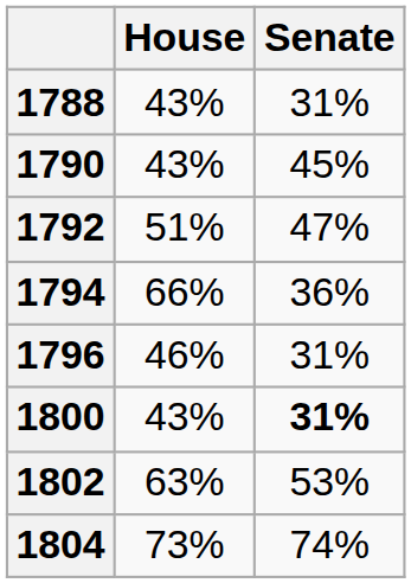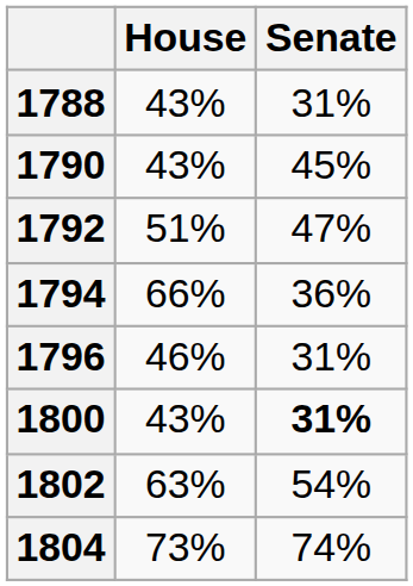 <table class="wikitable" align="right" style="margin-left:1em; text-align:center">
 <tr>
 <th></th>
 <th>House</th>
 <th>Senate</th>
 </tr>
 <tr>
 <th>1788</th>
 <td>43%</td>
 <td>31%</td>
 </tr>
 <tr>
 <th>1790</th>
 <td>43%</td>
 <td>45%</td>
 </tr>
 <tr>
 <th>1792</th>
 <td>51%</td>
 <td>47%</td>
 </tr>
 <tr>
 <th>1794</th>
 <td>66%</td>
 <td>36%</td>
 </tr>
 <tr>
 <th>1796</th>
 <td>46%</td>
 <td>31%</td>
 </tr>
 <tr>
 <th>1800</th>
 <td>43%</td>
 <td><strong>31%</strong></td>
 </tr>
 <tr>
 <th>1802</th>
 <td>63%</td>
-<td>53%</td>
+<td>54%</td>
 </tr>
 <tr>
 <th>1804</th>
 <td>73%</td>
 <td>74%</td>
 </tr>
 </table>
